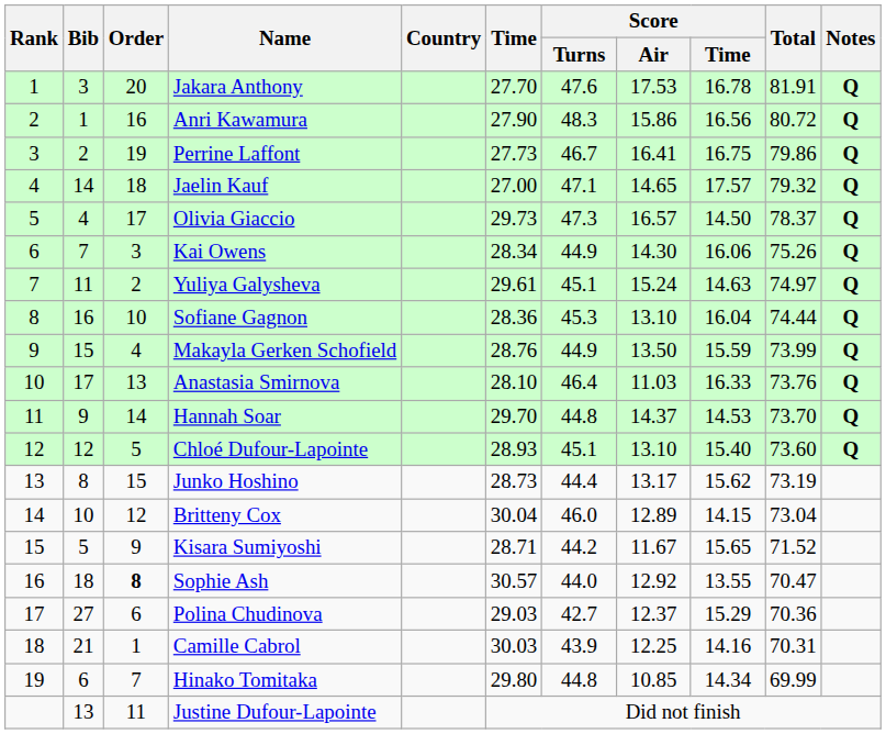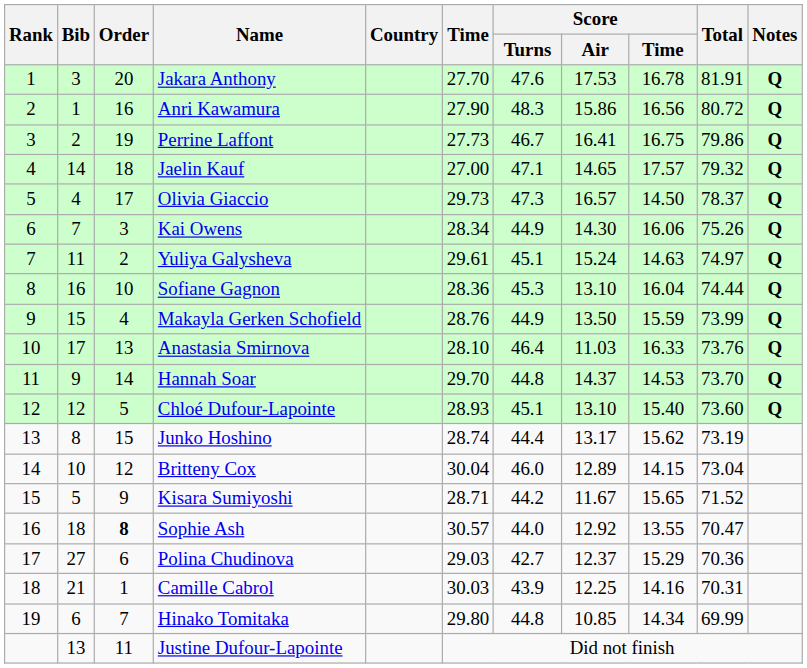 <table class="wikitable sortable" style="text-align:center">
 <tr>
 <th rowspan=2>Rank</th>
 <th rowspan=2>Bib</th>
 <th rowspan=2>Order</th>
 <th rowspan=2>Name</th>
 <th rowspan=2>Country</th>
 <th rowspan=2>Time</th>
 <th colspan=3>Score</th>
 <th rowspan=2>Total</th>
 <th rowspan=2>Notes</th>
 </tr>
 <tr>
 <th width=50>Turns</th>
 <th width=50>Air</th>
 <th width=50>Time</th>
 </tr>
 <tr bgcolor=#ccffcc>
 <td>1</td>
 <td>3</td>
 <td>20</td>
 <td align=left><a href='#'>Jakara Anthony</a></td>
 <td align=left></td>
 <td>27.70</td>
 <td>47.6</td>
 <td>17.53</td>
 <td>16.78</td>
 <td>81.91</td>
 <td><strong>Q</strong></td>
 </tr>
 <tr bgcolor=#ccffcc>
 <td>2</td>
 <td>1</td>
 <td>16</td>
 <td align=left><a href='#'>Anri Kawamura</a></td>
 <td align=left></td>
 <td>27.90</td>
 <td>48.3</td>
 <td>15.86</td>
 <td>16.56</td>
 <td>80.72</td>
 <td><strong>Q</strong></td>
 </tr>
 <tr bgcolor=#ccffcc>
 <td>3</td>
 <td>2</td>
 <td>19</td>
 <td align=left><a href='#'>Perrine Laffont</a></td>
 <td align=left></td>
 <td>27.73</td>
 <td>46.7</td>
 <td>16.41</td>
 <td>16.75</td>
 <td>79.86</td>
 <td><strong>Q</strong></td>
 </tr>
 <tr bgcolor=#ccffcc>
 <td>4</td>
 <td>14</td>
 <td>18</td>
 <td align=left><a href='#'>Jaelin Kauf</a></td>
 <td align=left></td>
 <td>27.00</td>
 <td>47.1</td>
 <td>14.65</td>
 <td>17.57</td>
 <td>79.32</td>
 <td><strong>Q</strong></td>
 </tr>
 <tr bgcolor=#ccffcc>
 <td>5</td>
 <td>4</td>
 <td>17</td>
 <td align=left><a href='#'>Olivia Giaccio</a></td>
 <td align=left></td>
 <td>29.73</td>
 <td>47.3</td>
 <td>16.57</td>
 <td>14.50</td>
 <td>78.37</td>
 <td><strong>Q</strong></td>
 </tr>
 <tr bgcolor=#ccffcc>
 <td>6</td>
 <td>7</td>
 <td>3</td>
 <td align=left><a href='#'>Kai Owens</a></td>
 <td align=left></td>
 <td>28.34</td>
 <td>44.9</td>
 <td>14.30</td>
 <td>16.06</td>
 <td>75.26</td>
 <td><strong>Q</strong></td>
 </tr>
 <tr bgcolor=#ccffcc>
 <td>7</td>
 <td>11</td>
 <td>2</td>
 <td align=left><a href='#'>Yuliya Galysheva</a></td>
 <td align=left></td>
 <td>29.61</td>
 <td>45.1</td>
 <td>15.24</td>
 <td>14.63</td>
 <td>74.97</td>
 <td><strong>Q</strong></td>
 </tr>
 <tr bgcolor=#ccffcc>
 <td>8</td>
 <td>16</td>
 <td>10</td>
 <td align=left><a href='#'>Sofiane Gagnon</a></td>
 <td align=left></td>
 <td>28.36</td>
 <td>45.3</td>
 <td>13.10</td>
 <td>16.04</td>
 <td>74.44</td>
 <td><strong>Q</strong></td>
 </tr>
 <tr bgcolor=#ccffcc>
 <td>9</td>
 <td>15</td>
 <td>4</td>
 <td align=left><a href='#'>Makayla Gerken Schofield</a></td>
 <td align=left></td>
 <td>28.76</td>
 <td>44.9</td>
 <td>13.50</td>
 <td>15.59</td>
 <td>73.99</td>
 <td><strong>Q</strong></td>
 </tr>
 <tr bgcolor=#ccffcc>
 <td>10</td>
 <td>17</td>
 <td>13</td>
 <td align=left><a href='#'>Anastasia Smirnova</a></td>
 <td align=left></td>
 <td>28.10</td>
 <td>46.4</td>
 <td>11.03</td>
 <td>16.33</td>
 <td>73.76</td>
 <td><strong>Q</strong></td>
 </tr>
 <tr bgcolor=#ccffcc>
 <td>11</td>
 <td>9</td>
 <td>14</td>
 <td align=left><a href='#'>Hannah Soar</a></td>
 <td align=left></td>
 <td>29.70</td>
 <td>44.8</td>
 <td>14.37</td>
 <td>14.53</td>
 <td>73.70</td>
 <td><strong>Q</strong></td>
 </tr>
 <tr bgcolor=#ccffcc>
 <td>12</td>
 <td>12</td>
 <td>5</td>
 <td align=left><a href='#'>Chloé Dufour-Lapointe</a></td>
 <td align=left></td>
 <td>28.93</td>
 <td>45.1</td>
 <td>13.10</td>
 <td>15.40</td>
 <td>73.60</td>
 <td><strong>Q</strong></td>
 </tr>
 <tr>
 <td>13</td>
 <td>8</td>
 <td>15</td>
 <td align=left><a href='#'>Junko Hoshino</a></td>
 <td align=left></td>
-<td>28.73</td>
+<td>28.74</td>
 <td>44.4</td>
 <td>13.17</td>
 <td>15.62</td>
 <td>73.19</td>
 <td></td>
 </tr>
 <tr>
 <td>14</td>
 <td>10</td>
 <td>12</td>
 <td align=left><a href='#'>Britteny Cox</a></td>
 <td align=left></td>
 <td>30.04</td>
 <td>46.0</td>
 <td>12.89</td>
 <td>14.15</td>
 <td>73.04</td>
 <td></td>
 </tr>
 <tr>
 <td>15</td>
 <td>5</td>
 <td>9</td>
 <td align=left><a href='#'>Kisara Sumiyoshi</a></td>
 <td align=left></td>
 <td>28.71</td>
 <td>44.2</td>
 <td>11.67</td>
 <td>15.65</td>
 <td>71.52</td>
 <td></td>
 </tr>
 <tr>
 <td>16</td>
 <td>18</td>
 <td><strong>8</strong></td>
 <td align=left><a href='#'>Sophie Ash</a></td>
 <td align=left></td>
 <td>30.57</td>
 <td>44.0</td>
 <td>12.92</td>
 <td>13.55</td>
 <td>70.47</td>
 <td></td>
 </tr>
 <tr>
 <td>17</td>
 <td>27</td>
 <td>6</td>
 <td align=left><a href='#'>Polina Chudinova</a></td>
 <td align=left></td>
 <td>29.03</td>
 <td>42.7</td>
 <td>12.37</td>
 <td>15.29</td>
 <td>70.36</td>
 <td></td>
 </tr>
 <tr>
 <td>18</td>
 <td>21</td>
 <td>1</td>
 <td align=left><a href='#'>Camille Cabrol</a></td>
 <td align=left></td>
 <td>30.03</td>
 <td>43.9</td>
 <td>12.25</td>
 <td>14.16</td>
 <td>70.31</td>
 <td></td>
 </tr>
 <tr>
 <td>19</td>
 <td>6</td>
 <td>7</td>
 <td align=left><a href='#'>Hinako Tomitaka</a></td>
 <td align=left></td>
 <td>29.80</td>
 <td>44.8</td>
 <td>10.85</td>
 <td>14.34</td>
 <td>69.99</td>
 <td></td>
 </tr>
 <tr>
 <td></td>
 <td>13</td>
 <td>11</td>
 <td align=left><a href='#'>Justine Dufour-Lapointe</a></td>
 <td align=left></td>
 <td colspan=6>Did not finish</td>
 </tr>
 </table>
